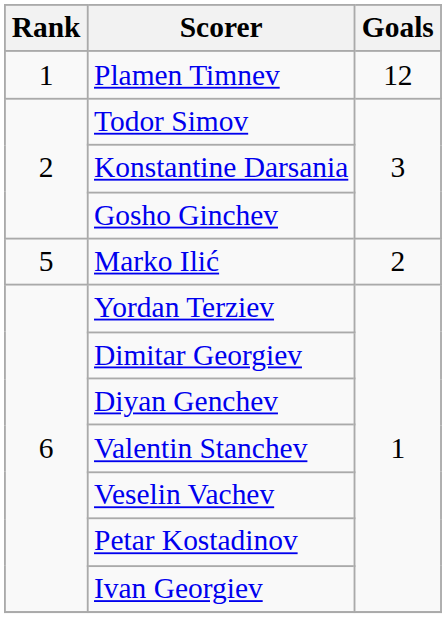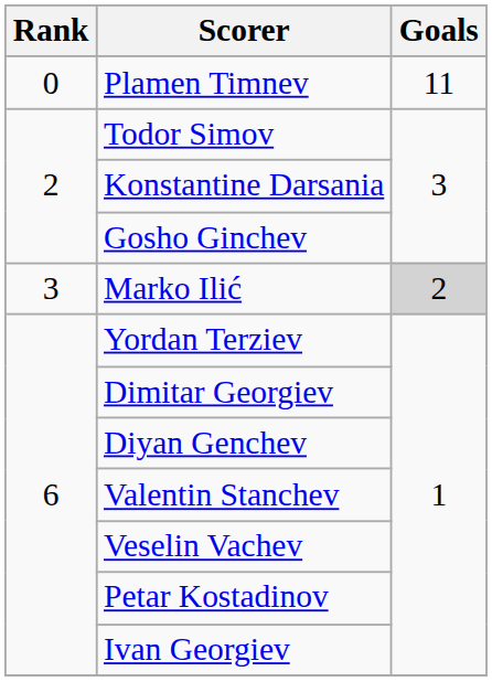 <table class="wikitable" style="text-align:center">
 <tr>
 <th>Rank</th>
 <th>Scorer</th>
 <th>Goals</th>
 </tr>
 <tr>
-<td rowspan="1">1</td>
+<td rowspan="1">0</td>
 <td align=left> <a href='#'>Plamen Timnev</a></td>
-<td rowspan="1">12</td>
+<td rowspan="1">11</td>
 </tr>
 <tr>
 <td rowspan="3">2</td>
 <td align=left> <a href='#'>Todor Simov</a></td>
 <td rowspan="3">3</td>
 </tr>
 <tr>
 <td align=left> <a href='#'>Konstantine Darsania</a></td>
 </tr>
 <tr>
 <td align=left> <a href='#'>Gosho Ginchev</a></td>
 </tr>
 <tr>
-<td rowspan="1">5</td>
+<td rowspan="1">3</td>
 <td align=left> <a href='#'>Marko Ilić</a></td>
-<td rowspan="1">2</td>
+<td rowspan="1" style="background: lightgrey;">2</td>
 </tr>
 <tr>
 <td rowspan="7">6</td>
 <td align=left> <a href='#'>Yordan Terziev</a></td>
 <td rowspan="7">1</td>
 </tr>
 <tr>
 <td align=left> <a href='#'>Dimitar Georgiev</a></td>
 </tr>
 <tr>
 <td align=left> <a href='#'>Diyan Genchev</a></td>
 </tr>
 <tr>
 <td align=left> <a href='#'>Valentin Stanchev</a></td>
 </tr>
 <tr>
 <td align=left> <a href='#'>Veselin Vachev</a></td>
 </tr>
 <tr>
 <td align=left> <a href='#'>Petar Kostadinov</a></td>
 </tr>
 <tr>
 <td align=left> <a href='#'>Ivan Georgiev</a></td>
 </tr>
 <tr>
 </tr>
 </table>
